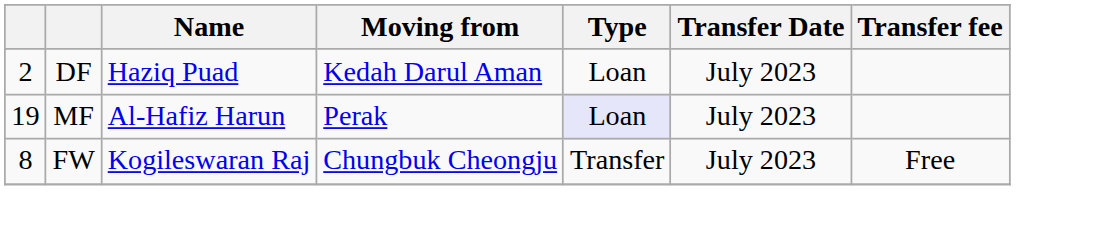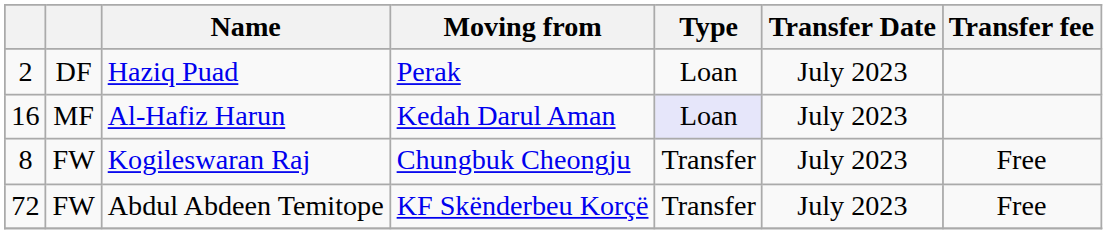 <table class="wikitable" style="text-align:center;">
 <tr>
 <th></th>
 <th></th>
 <th>Name</th>
 <th>Moving from</th>
 <th>Type</th>
 <th>Transfer Date</th>
 <th>Transfer fee</th>
 </tr>
 <tr>
 <td>2</td>
 <td>DF</td>
 <td align=left> <a href='#'>Haziq Puad</a></td>
-<td align=left> <a href='#'>Kedah Darul Aman</a></td>
+<td align=left> <a href='#'>Perak</a></td>
 <td>Loan</td>
 <td>July 2023</td>
 <td></td>
 </tr>
 <tr>
-<td>19</td>
+<td>16</td>
 <td>MF</td>
 <td align=left> <a href='#'>Al-Hafiz Harun</a></td>
-<td align=left> <a href='#'>Perak</a></td>
+<td align=left> <a href='#'>Kedah Darul Aman</a></td>
 <td style="background: lavender;">Loan</td>
 <td>July 2023</td>
 <td></td>
 </tr>
 <tr>
 <td>8</td>
 <td>FW</td>
 <td align=left> <a href='#'>Kogileswaran Raj</a></td>
 <td align=left> <a href='#'>Chungbuk Cheongju</a></td>
 <td>Transfer</td>
 <td>July 2023</td>
 <td>Free</td>
 </tr>
 <tr>
+<td>72</td>
+<td>FW</td>
+<td align=left> Abdul Abdeen Temitope</td>
+<td align=left> <a href='#'>KF Skënderbeu Korçë</a></td>
+<td>Transfer</td>
+<td>July 2023</td>
+<td>Free</td>
+</tr>
+<tr>
 </tr>
 </table>
